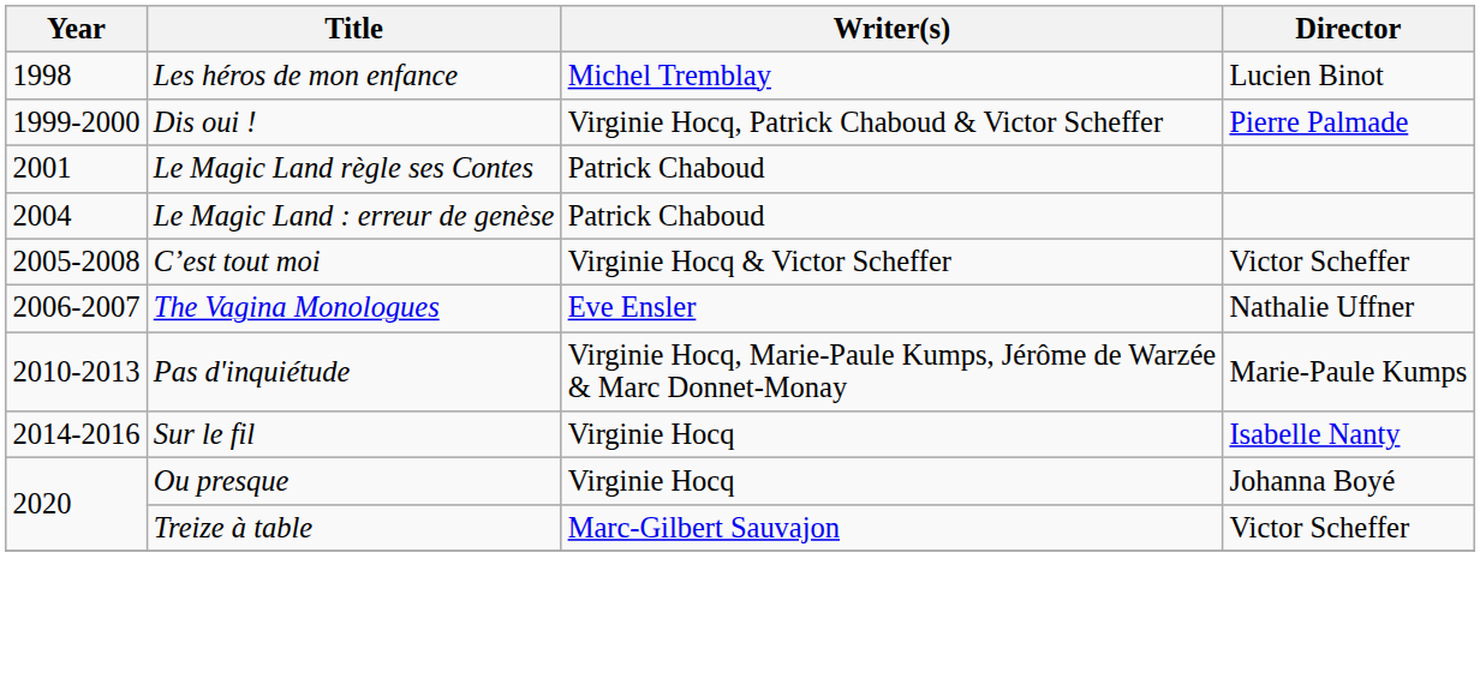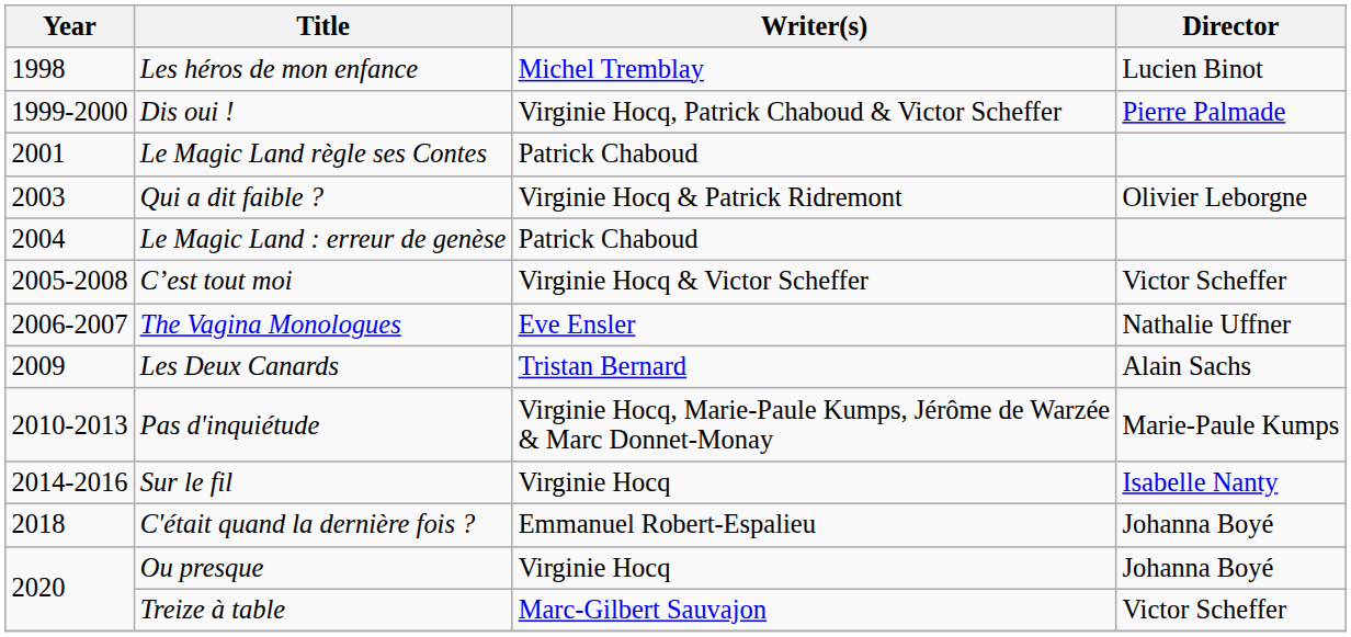 <table class="wikitable sortable">
 <tr>
 <th>Year</th>
 <th>Title</th>
 <th>Writer(s)</th>
 <th>Director</th>
 </tr>
 <tr>
 <td>1998</td>
 <td><em>Les héros de mon enfance</em></td>
 <td><a href='#'>Michel Tremblay</a></td>
 <td>Lucien Binot</td>
 </tr>
 <tr>
 <td>1999-2000</td>
 <td><em>Dis oui !</em></td>
 <td>Virginie Hocq, Patrick Chaboud & Victor Scheffer</td>
 <td><a href='#'>Pierre Palmade</a></td>
 </tr>
 <tr>
 <td>2001</td>
 <td><em>Le Magic Land règle ses Contes</em></td>
 <td>Patrick Chaboud</td>
 <td></td>
 </tr>
 <tr>
+<td>2003</td>
+<td><em>Qui a dit faible ?</em></td>
+<td>Virginie Hocq & Patrick Ridremont</td>
+<td>Olivier Leborgne</td>
+</tr>
+<tr>
 <td>2004</td>
 <td><em>Le Magic Land : erreur de genèse</em></td>
 <td>Patrick Chaboud</td>
 <td></td>
 </tr>
 <tr>
 <td>2005-2008</td>
 <td><em>C’est tout moi</em></td>
 <td>Virginie Hocq & Victor Scheffer</td>
 <td>Victor Scheffer</td>
 </tr>
 <tr>
 <td>2006-2007</td>
 <td><em><a href='#'>The Vagina Monologues</a></em></td>
 <td><a href='#'>Eve Ensler</a></td>
 <td>Nathalie Uffner</td>
 </tr>
 <tr>
+<td>2009</td>
+<td><em>Les Deux Canards</em></td>
+<td><a href='#'>Tristan Bernard</a></td>
+<td>Alain Sachs</td>
+</tr>
+<tr>
 <td>2010-2013</td>
 <td><em>Pas d'inquiétude</em></td>
 <td>Virginie Hocq, Marie-Paule Kumps, Jérôme de Warzée<br> & Marc Donnet-Monay</td>
 <td>Marie-Paule Kumps</td>
 </tr>
 <tr>
 <td>2014-2016</td>
 <td><em>Sur le fil</em></td>
 <td>Virginie Hocq</td>
 <td><a href='#'>Isabelle Nanty</a></td>
+</tr>
+<tr>
+<td>2018</td>
+<td><em>C'était quand la dernière fois ?</em></td>
+<td>Emmanuel Robert-Espalieu</td>
+<td>Johanna Boyé</td>
 </tr>
 <tr>
 <td rowspan=2>2020</td>
 <td><em>Ou presque</em></td>
 <td>Virginie Hocq</td>
 <td>Johanna Boyé</td>
 </tr>
 <tr>
 <td><em>Treize à table</em></td>
 <td><a href='#'>Marc-Gilbert Sauvajon</a></td>
 <td>Victor Scheffer</td>
 </tr>
 <tr>
 </tr>
 </table>
